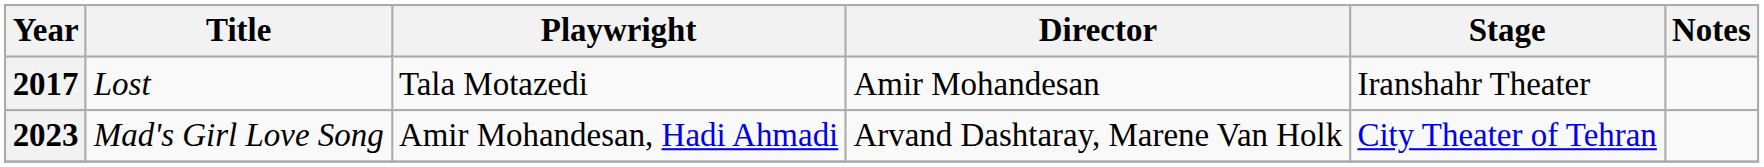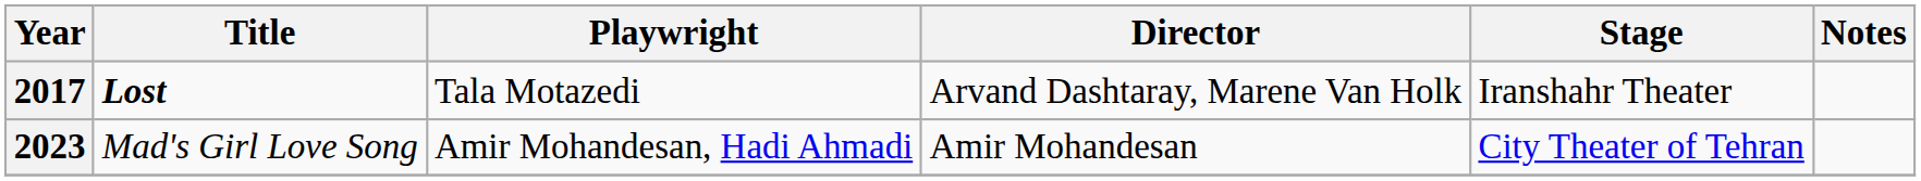 <table class="wikitable plainrowheaders sortable"  style=font-size:100%>
 <tr>
 <th scope="col">Year</th>
 <th scope="col">Title</th>
 <th scope="col">Playwright</th>
 <th scope="col">Director</th>
 <th scope="col">Stage</th>
 <th scope="col" class="unsortable">Notes</th>
 </tr>
 <tr>
 <th scope=row>2017</th>
-<td><em>Lost</em></td>
+<td><strong><em>Lost</em></strong></td>
 <td>Tala Motazedi</td>
-<td>Amir Mohandesan</td>
+<td>Arvand Dashtaray, Marene Van Holk</td>
 <td>Iranshahr Theater</td>
 <td></td>
 </tr>
 <tr>
 <th scope=row>2023</th>
 <td><em>Mad's Girl Love Song</em></td>
 <td>Amir Mohandesan, <a href='#'>Hadi Ahmadi</a></td>
-<td>Arvand Dashtaray, Marene Van Holk</td>
+<td>Amir Mohandesan</td>
 <td><a href='#'>City Theater of Tehran</a></td>
 <td></td>
 </tr>
 <tr>
 </tr>
 </table>
